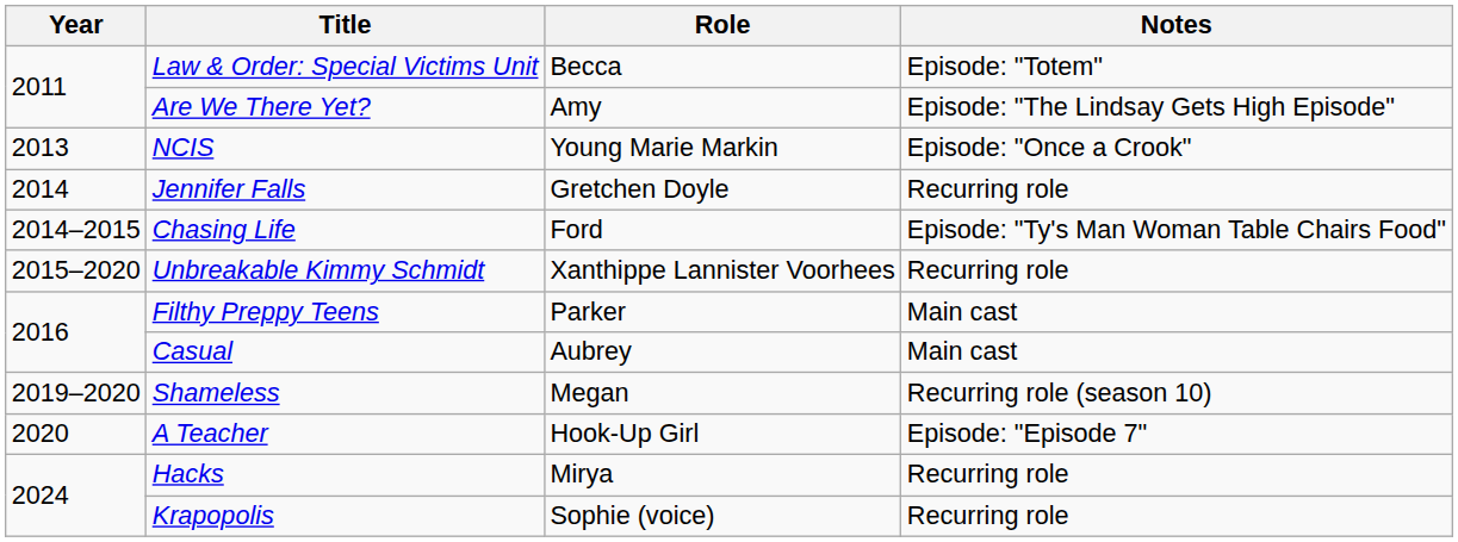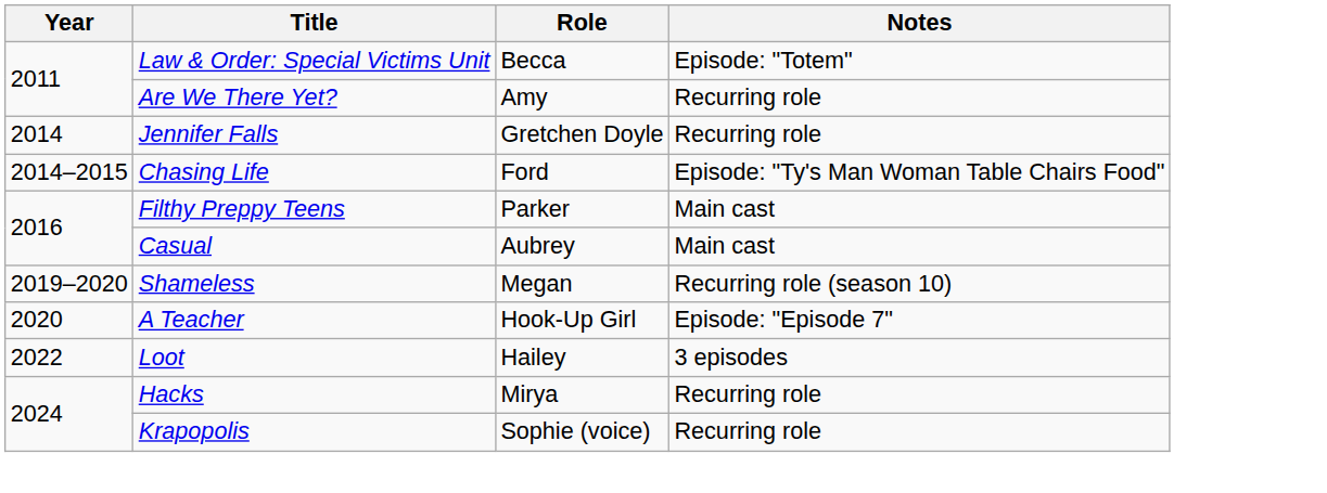 <table class="wikitable sortable">
 <tr>
 <th>Year</th>
 <th>Title</th>
 <th>Role</th>
 <th class="unsortable">Notes</th>
 </tr>
 <tr>
 <td rowspan="2">2011</td>
 <td><em><a href='#'>Law & Order: Special Victims Unit</a></em></td>
 <td>Becca</td>
 <td>Episode: "Totem"</td>
 </tr>
 <tr>
 <td><em><a href='#'>Are We There Yet?</a></em></td>
 <td>Amy</td>
-<td>Episode: "The Lindsay Gets High Episode"</td>
-</tr>
-<tr>
-<td>2013</td>
-<td><em><a href='#'>NCIS</a></em></td>
-<td>Young Marie Markin</td>
-<td>Episode: "Once a Crook"</td>
+<td>Recurring role</td>
 </tr>
 <tr>
 <td>2014</td>
 <td><em><a href='#'>Jennifer Falls</a></em></td>
 <td>Gretchen Doyle</td>
 <td>Recurring role</td>
 </tr>
 <tr>
 <td>2014–2015</td>
 <td><em><a href='#'>Chasing Life</a></em></td>
 <td>Ford</td>
 <td>Episode: "Ty's Man Woman Table Chairs Food"</td>
-</tr>
-<tr>
-<td>2015–2020</td>
-<td><em><a href='#'>Unbreakable Kimmy Schmidt</a></em></td>
-<td>Xanthippe Lannister Voorhees</td>
-<td>Recurring role</td>
 </tr>
 <tr>
 <td rowspan="2">2016</td>
 <td><em><a href='#'>Filthy Preppy Teens</a></em></td>
 <td>Parker</td>
 <td>Main cast</td>
 </tr>
 <tr>
 <td><em><a href='#'>Casual</a></em></td>
 <td>Aubrey</td>
 <td>Main cast</td>
 </tr>
 <tr>
 <td>2019–2020</td>
 <td><em><a href='#'>Shameless</a></em></td>
 <td>Megan</td>
 <td>Recurring role (season 10)</td>
 </tr>
 <tr>
 <td>2020</td>
 <td><em><a href='#'>A Teacher</a></em></td>
 <td>Hook-Up Girl</td>
 <td>Episode: "Episode 7"</td>
 </tr>
 <tr>
+<td>2022</td>
+<td><em><a href='#'>Loot</a></em></td>
+<td>Hailey</td>
+<td>3 episodes</td>
+</tr>
+<tr>
 <td rowspan="2">2024</td>
 <td><em><a href='#'>Hacks</a></em></td>
 <td>Mirya</td>
 <td>Recurring role</td>
 </tr>
 <tr>
 <td><em><a href='#'>Krapopolis</a></em></td>
 <td>Sophie (voice)</td>
 <td>Recurring role</td>
 </tr>
 </table>
